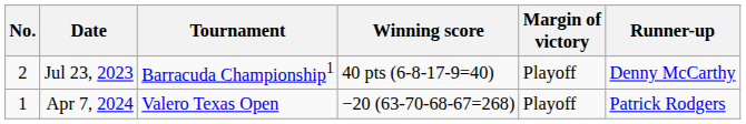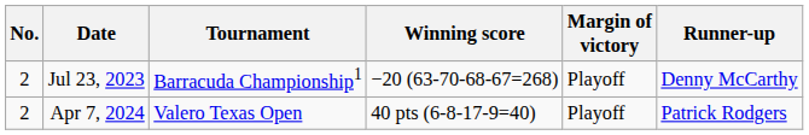 <table class="wikitable" style="font-size:95%;">
 <tr>
 <th>No.</th>
 <th>Date</th>
 <th>Tournament</th>
 <th>Winning score</th>
 <th>Margin of<br>victory</th>
 <th>Runner-up</th>
 </tr>
 <tr>
 <td align=center>2</td>
 <td align=right>Jul 23, <a href='#'>2023</a></td>
 <td><a href='#'>Barracuda Championship</a><sup>1</sup></td>
-<td>40 pts (6-8-17-9=40)</td>
+<td>−20 (63-70-68-67=268)</td>
 <td>Playoff</td>
 <td> <a href='#'>Denny McCarthy</a></td>
 </tr>
 <tr>
-<td align=center>1</td>
+<td align=center>2</td>
 <td align=right>Apr 7, <a href='#'>2024</a></td>
 <td><a href='#'>Valero Texas Open</a></td>
-<td>−20 (63-70-68-67=268)</td>
+<td>40 pts (6-8-17-9=40)</td>
 <td>Playoff</td>
 <td> <a href='#'>Patrick Rodgers</a></td>
 </tr>
 </table>
